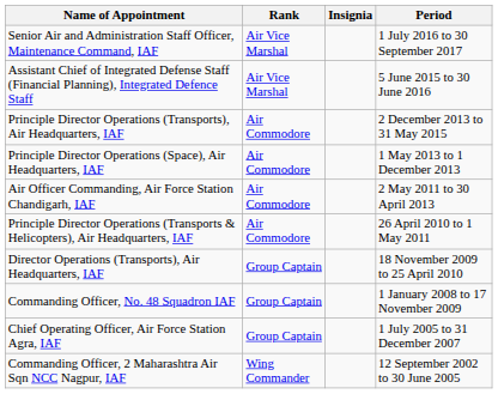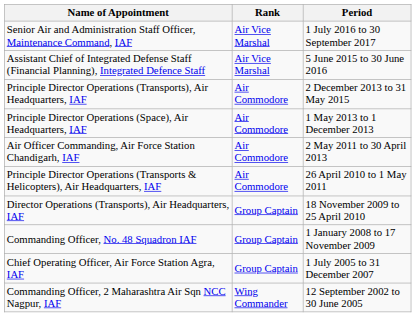 <table class="wikitable">
 <tr>
 <th>Name of Appointment</th>
 <th>Rank</th>
-<th>Insignia</th>
 <th>Period</th>
 </tr>
 <tr>
 <td>Senior Air and Administration Staff Officer, <a href='#'>Maintenance Command</a>, <a href='#'>IAF</a></td>
 <td><a href='#'>Air Vice Marshal</a></td>
-<td></td>
 <td>1 July 2016 to 30 September 2017</td>
 </tr>
 <tr>
 <td>Assistant Chief of Integrated Defense Staff (Financial Planning), <a href='#'>Integrated Defence Staff</a></td>
 <td><a href='#'>Air Vice Marshal</a></td>
-<td></td>
 <td>5 June 2015 to 30 June 2016</td>
 </tr>
 <tr>
 <td>Principle Director Operations (Transports), Air Headquarters, <a href='#'>IAF</a></td>
 <td><a href='#'>Air Commodore</a></td>
-<td></td>
 <td>2 December 2013 to 31 May 2015</td>
 </tr>
 <tr>
 <td>Principle Director Operations (Space), Air Headquarters, <a href='#'>IAF</a></td>
 <td><a href='#'>Air Commodore</a></td>
-<td></td>
 <td>1 May 2013 to 1 December 2013</td>
 </tr>
 <tr>
 <td>Air Officer Commanding, Air Force Station Chandigarh, <a href='#'>IAF</a></td>
 <td><a href='#'>Air Commodore</a></td>
-<td></td>
 <td>2 May 2011 to 30 April 2013</td>
 </tr>
 <tr>
 <td>Principle Director Operations (Transports & Helicopters), Air Headquarters, <a href='#'>IAF</a></td>
 <td><a href='#'>Air Commodore</a></td>
-<td></td>
 <td>26 April 2010 to 1 May 2011</td>
 </tr>
 <tr>
 <td>Director Operations (Transports), Air Headquarters, <a href='#'>IAF</a></td>
 <td><a href='#'>Group Captain</a></td>
-<td></td>
 <td>18 November 2009 to 25 April 2010</td>
 </tr>
 <tr>
 <td>Commanding Officer, <a href='#'>No. 48 Squadron IAF</a></td>
 <td><a href='#'>Group Captain</a></td>
-<td></td>
 <td>1 January 2008 to 17 November 2009</td>
 </tr>
 <tr>
 <td>Chief Operating Officer, Air Force Station Agra, <a href='#'>IAF</a></td>
 <td><a href='#'>Group Captain</a></td>
-<td></td>
 <td>1 July 2005 to 31 December 2007</td>
 </tr>
 <tr>
 <td>Commanding Officer, 2 Maharashtra Air Sqn <a href='#'>NCC</a> Nagpur, <a href='#'>IAF</a></td>
 <td><a href='#'>Wing Commander</a></td>
-<td></td>
 <td>12 September 2002 to 30 June 2005</td>
 </tr>
 </table>
